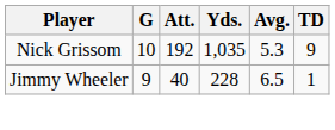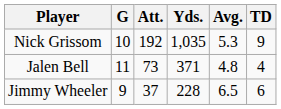 <table class="wikitable" style="text-align:center;">
 <tr>
 <th>Player</th>
 <th>G</th>
 <th>Att.</th>
 <th>Yds.</th>
 <th>Avg.</th>
 <th>TD</th>
 </tr>
 <tr>
 <td>Nick Grissom</td>
 <td>10</td>
 <td>192</td>
 <td>1,035</td>
 <td>5.3</td>
 <td>9</td>
 </tr>
 <tr>
+<td>Jalen Bell</td>
+<td>11</td>
+<td>73</td>
+<td>371</td>
+<td>4.8</td>
+<td>4</td>
+</tr>
+<tr>
 <td>Jimmy Wheeler</td>
 <td>9</td>
-<td>40</td>
+<td>37</td>
 <td>228</td>
 <td>6.5</td>
-<td>1</td>
+<td>6</td>
 </tr>
 </table>
